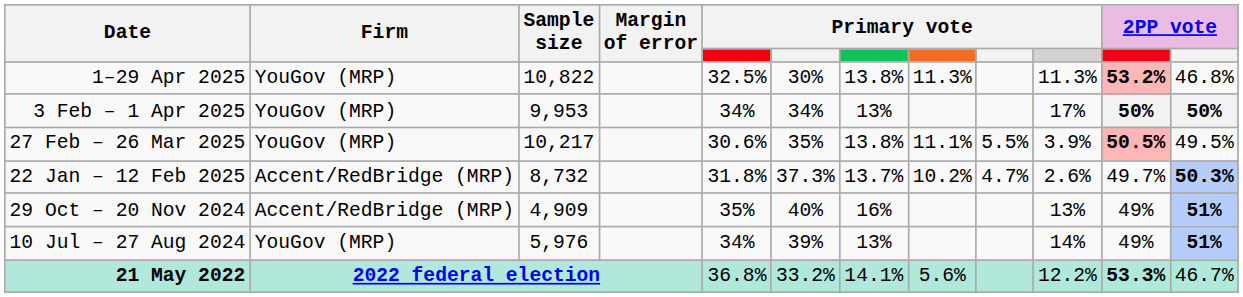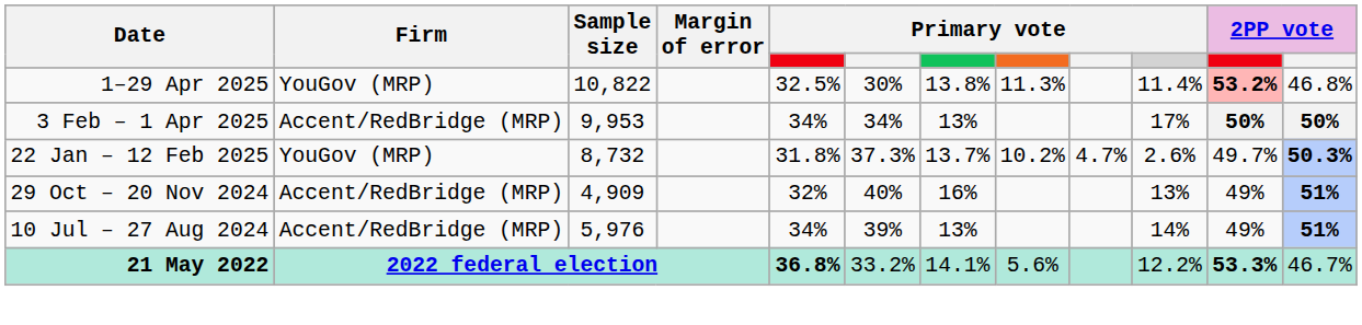 <table class="nowrap wikitable tpl-blanktable" style=text-align:center;font-size:90%>
 <tr>
 <th rowspan=2>Date</th>
 <th rowspan=2>Firm</th>
 <th rowspan=2>Sample<br>size</th>
 <th rowspan=2>Margin<br>of error</th>
 <th colspan=6>Primary vote</th>
 <th colspan=2 class=unsortable style=background:#ebbce3><a href='#'>2PP vote</a></th>
 </tr>
 <tr>
 <th style="background:#F00011"></th>
 <th style=background:></th>
 <th style=background:#10C25B></th>
 <th style=background:#f36c21></th>
 <th style=background:></th>
 <th style=background:lightgray></th>
 <th style="background:#F00011"></th>
 <th style=background:></th>
 </tr>
 <tr>
 <td align=right>1–29 Apr 2025</td>
 <td align=left>YouGov (MRP)</td>
 <td>10,822</td>
 <td></td>
 <td>32.5%</td>
 <td>30%</td>
 <td>13.8%</td>
 <td>11.3%</td>
 <td></td>
-<td>11.3%</td>
+<td>11.4%</td>
 <th style="background:#FFB6B6">53.2%</th>
 <td>46.8%</td>
 </tr>
 <tr>
 <td align=right>3 Feb – 1 Apr 2025</td>
-<td align=left>YouGov (MRP)</td>
+<td align=left>Accent/RedBridge (MRP)</td>
 <td>9,953</td>
 <td></td>
 <td>34%</td>
 <td>34%</td>
 <td>13%</td>
 <td></td>
 <td></td>
 <td>17%</td>
 <th>50%</th>
 <th>50%</th>
 </tr>
 <tr>
-<td align=right>27 Feb – 26 Mar 2025</td>
+<td align=right>22 Jan – 12 Feb 2025</td>
 <td align=left>YouGov (MRP)</td>
-<td>10,217</td>
-<td></td>
-<td>30.6%</td>
-<td>35%</td>
-<td>13.8%</td>
-<td>11.1%</td>
-<td>5.5%</td>
-<td>3.9%</td>
-<th style="background:#FFB6B6">50.5%</th>
-<td>49.5%</td>
-</tr>
-<tr>
-<td align=right>22 Jan – 12 Feb 2025</td>
-<td align=left>Accent/RedBridge (MRP)</td>
 <td>8,732</td>
 <td></td>
 <td>31.8%</td>
 <td>37.3%</td>
 <td>13.7%</td>
 <td>10.2%</td>
 <td>4.7%</td>
 <td>2.6%</td>
 <td>49.7%</td>
 <th style="background:#B6CDFB">50.3%</th>
 </tr>
 <tr>
 <td align=right>29 Oct – 20 Nov 2024</td>
 <td align=left>Accent/RedBridge (MRP)</td>
 <td>4,909</td>
 <td></td>
-<td>35%</td>
+<td>32%</td>
 <td>40%</td>
 <td>16%</td>
 <td></td>
 <td></td>
 <td>13%</td>
 <td>49%</td>
 <th style="background:#B6CDFB">51%</th>
 </tr>
 <tr>
 <td align=right>10 Jul – 27 Aug 2024</td>
-<td align=left>YouGov (MRP)</td>
+<td align=left>Accent/RedBridge (MRP)</td>
 <td>5,976</td>
 <td></td>
 <td>34%</td>
 <td>39%</td>
 <td>13%</td>
 <td></td>
 <td></td>
 <td>14%</td>
 <td>49%</td>
 <th style="background:#B6CDFB">51%</th>
 </tr>
 <tr style="background:#b0e9db">
 <td style="text-align:right" data-sort-value="21-May-2022"><strong>21 May 2022</strong></td>
 <td colspan="3" style="text-align:center"><strong><a href='#'>2022 federal election</a></strong></td>
-<td>36.8%</td>
+<td><strong>36.8%</strong></td>
 <td>33.2%</td>
 <td>14.1%</td>
 <td>5.6%</td>
 <td></td>
 <td>12.2%</td>
 <td><strong>53.3%</strong></td>
 <td>46.7%</td>
 </tr>
 </table>
